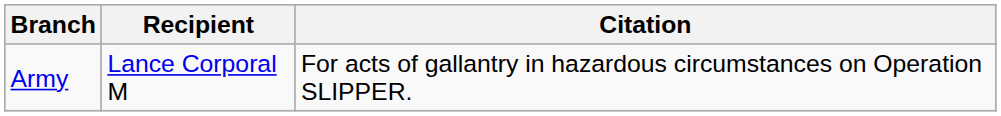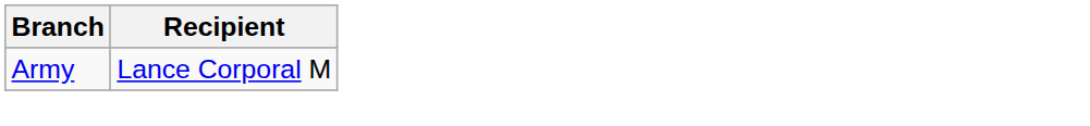 <table class="wikitable" style="font-size:95%;">
 <tr>
 <th>Branch</th>
 <th>Recipient</th>
-<th>Citation</th>
 </tr>
 <tr>
 <td><a href='#'>Army</a></td>
 <td><a href='#'>Lance Corporal</a>  M</td>
-<td>For acts of gallantry in hazardous circumstances on Operation SLIPPER.</td>
 </tr>
 </table>
